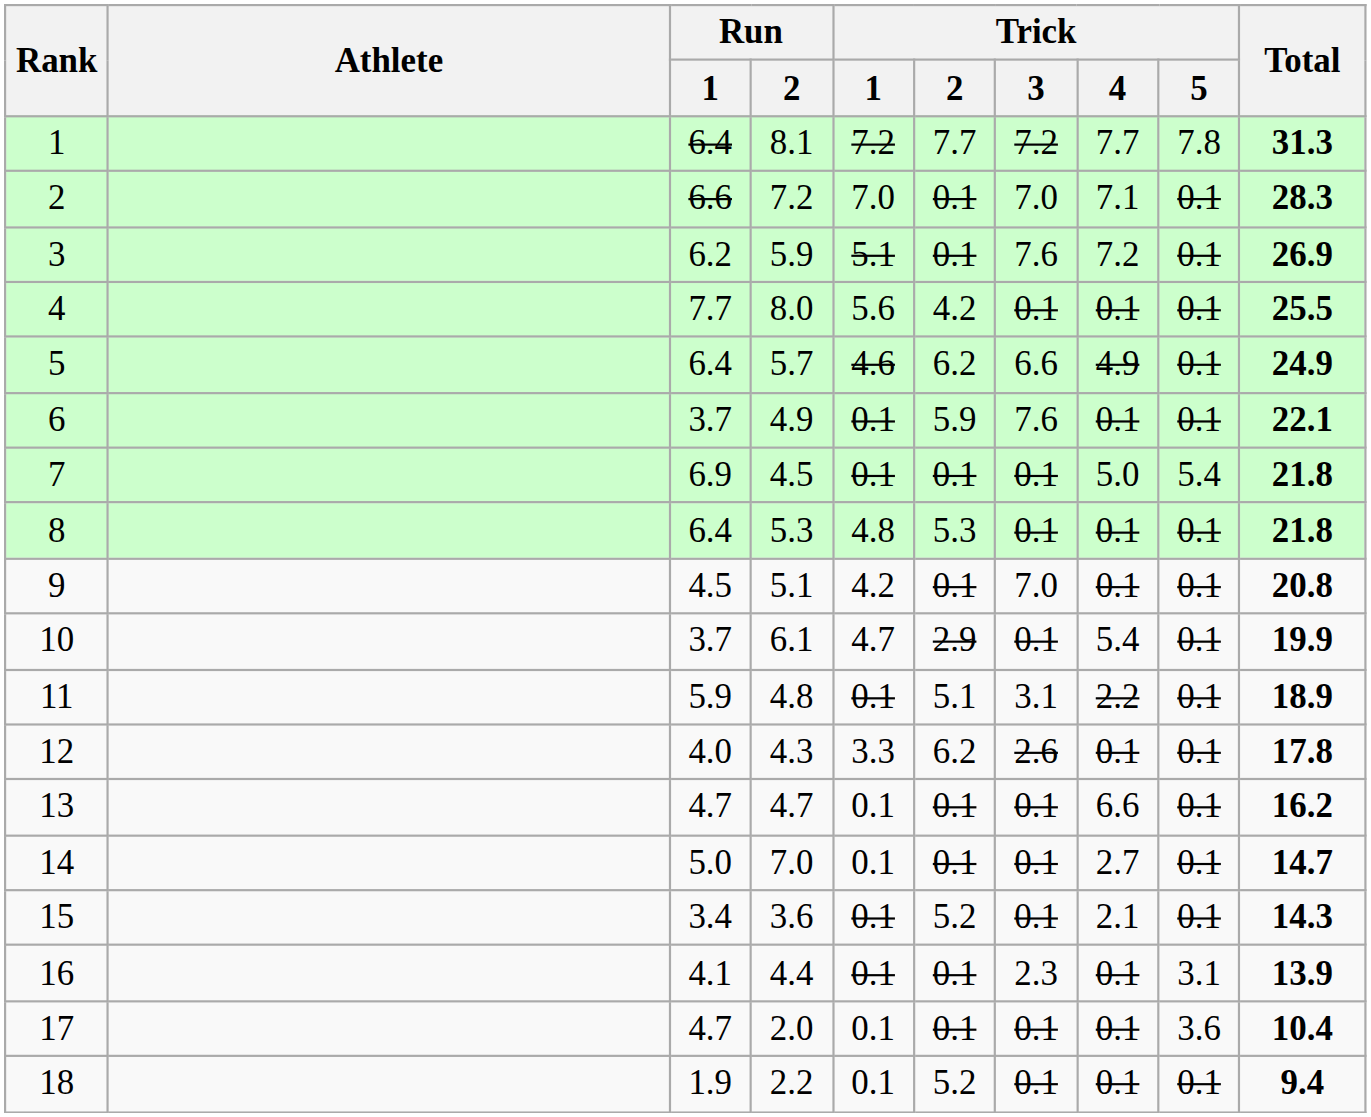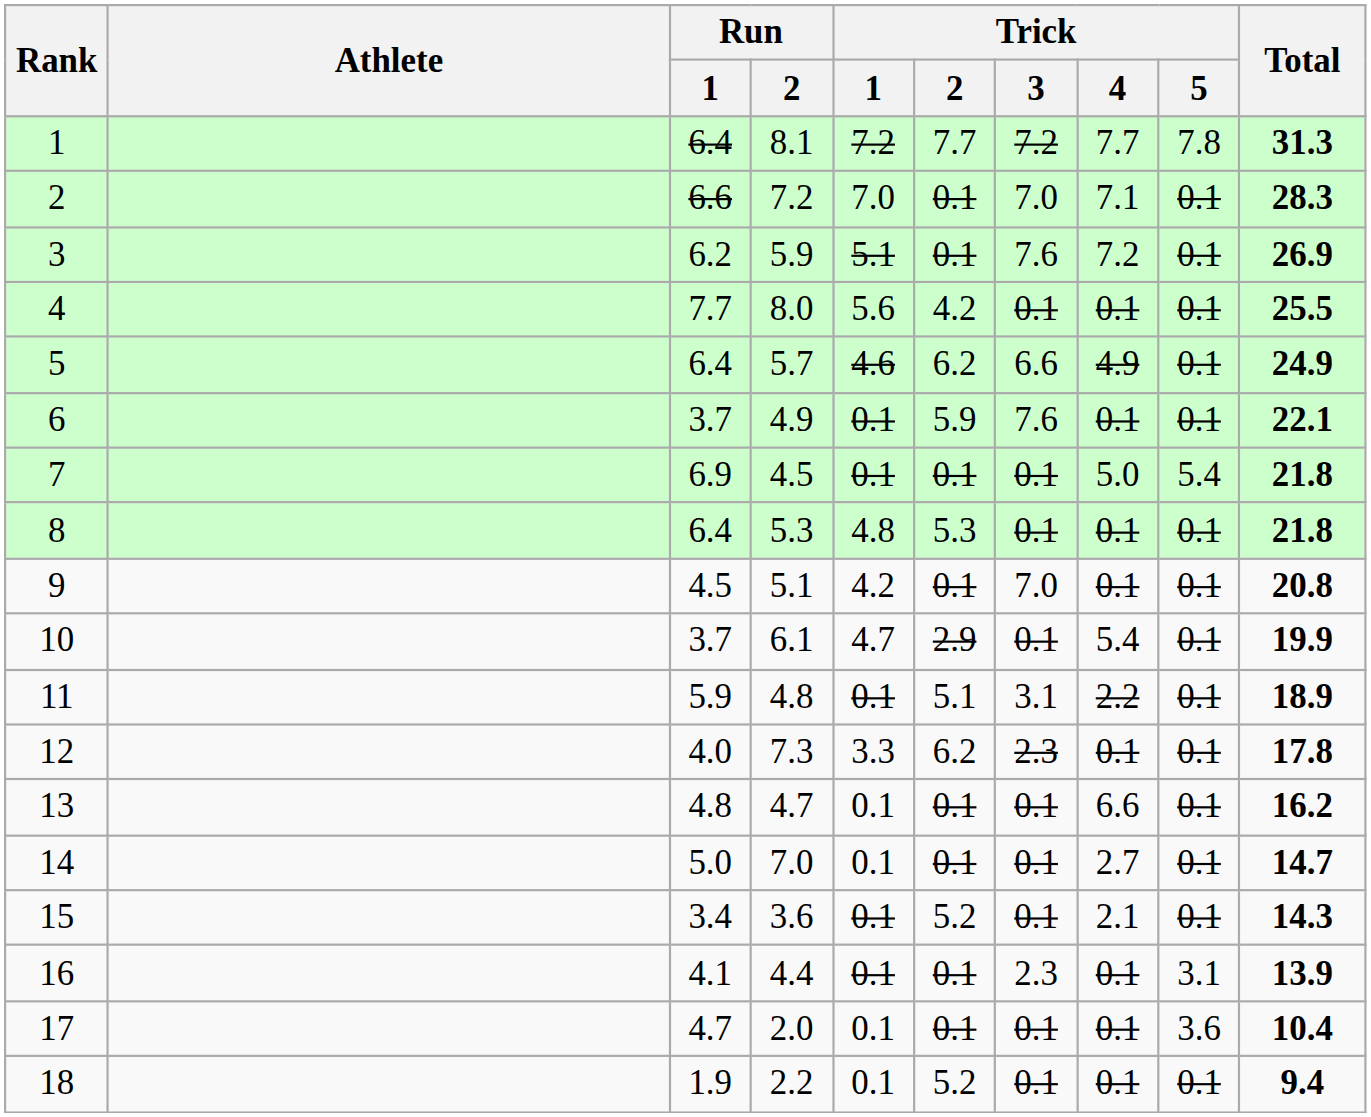 <table class=wikitable style="text-align:center">
 <tr>
 <th rowspan=2 width=40>Rank</th>
 <th rowspan=2 width=250>Athlete</th>
 <th colspan=2>Run</th>
 <th colspan=5>Trick</th>
 <th rowspan=2 width=50>Total</th>
 </tr>
 <tr>
 <th width=30>1</th>
 <th width=30>2</th>
 <th width=30>1</th>
 <th width=30>2</th>
 <th width=30>3</th>
 <th width=30>4</th>
 <th width=30>5</th>
 </tr>
 <tr bgcolor="ccffcc">
 <td>1</td>
 <td align=left></td>
 <td><s>6.4</s></td>
 <td>8.1</td>
 <td><s>7.2</s></td>
 <td>7.7</td>
 <td><s>7.2</s></td>
 <td>7.7</td>
 <td>7.8</td>
 <td><strong>31.3</strong></td>
 </tr>
 <tr bgcolor="ccffcc">
 <td>2</td>
 <td align=left></td>
 <td><s>6.6</s></td>
 <td>7.2</td>
 <td>7.0</td>
 <td><s>0.1</s></td>
 <td>7.0</td>
 <td>7.1</td>
 <td><s>0.1</s></td>
 <td><strong>28.3</strong></td>
 </tr>
 <tr bgcolor="ccffcc">
 <td>3</td>
 <td align=left></td>
 <td>6.2</td>
 <td>5.9</td>
 <td><s>5.1</s></td>
 <td><s>0.1</s></td>
 <td>7.6</td>
 <td>7.2</td>
 <td><s>0.1</s></td>
 <td><strong>26.9</strong></td>
 </tr>
 <tr bgcolor="ccffcc">
 <td>4</td>
 <td align=left></td>
 <td>7.7</td>
 <td>8.0</td>
 <td>5.6</td>
 <td>4.2</td>
 <td><s>0.1</s></td>
 <td><s>0.1</s></td>
 <td><s>0.1</s></td>
 <td><strong>25.5</strong></td>
 </tr>
 <tr bgcolor="ccffcc">
 <td>5</td>
 <td align=left></td>
 <td>6.4</td>
 <td>5.7</td>
 <td><s>4.6</s></td>
 <td>6.2</td>
 <td>6.6</td>
 <td><s>4.9</s></td>
 <td><s>0.1</s></td>
 <td><strong>24.9</strong></td>
 </tr>
 <tr bgcolor="ccffcc">
 <td>6</td>
 <td align=left></td>
 <td>3.7</td>
 <td>4.9</td>
 <td><s>0.1</s></td>
 <td>5.9</td>
 <td>7.6</td>
 <td><s>0.1</s></td>
 <td><s>0.1</s></td>
 <td><strong>22.1</strong></td>
 </tr>
 <tr bgcolor="ccffcc">
 <td>7</td>
 <td align=left></td>
 <td>6.9</td>
 <td>4.5</td>
 <td><s>0.1</s></td>
 <td><s>0.1</s></td>
 <td><s>0.1</s></td>
 <td>5.0</td>
 <td>5.4</td>
 <td><strong>21.8</strong></td>
 </tr>
 <tr bgcolor="ccffcc">
 <td>8</td>
 <td align=left></td>
 <td>6.4</td>
 <td>5.3</td>
 <td>4.8</td>
 <td>5.3</td>
 <td><s>0.1</s></td>
 <td><s>0.1</s></td>
 <td><s>0.1</s></td>
 <td><strong>21.8</strong></td>
 </tr>
 <tr>
 <td>9</td>
 <td align=left></td>
 <td>4.5</td>
 <td>5.1</td>
 <td>4.2</td>
 <td><s>0.1</s></td>
 <td>7.0</td>
 <td><s>0.1</s></td>
 <td><s>0.1</s></td>
 <td><strong>20.8</strong></td>
 </tr>
 <tr>
 <td>10</td>
 <td align=left></td>
 <td>3.7</td>
 <td>6.1</td>
 <td>4.7</td>
 <td><s>2.9</s></td>
 <td><s>0.1</s></td>
 <td>5.4</td>
 <td><s>0.1</s></td>
 <td><strong>19.9</strong></td>
 </tr>
 <tr>
 <td>11</td>
 <td align=left></td>
 <td>5.9</td>
 <td>4.8</td>
 <td><s>0.1</s></td>
 <td>5.1</td>
 <td>3.1</td>
 <td><s>2.2</s></td>
 <td><s>0.1</s></td>
 <td><strong>18.9</strong></td>
 </tr>
 <tr>
 <td>12</td>
 <td align=left></td>
 <td>4.0</td>
-<td>4.3</td>
+<td>7.3</td>
 <td>3.3</td>
 <td>6.2</td>
-<td><s>2.6</s></td>
+<td><s>2.3</s></td>
 <td><s>0.1</s></td>
 <td><s>0.1</s></td>
 <td><strong>17.8</strong></td>
 </tr>
 <tr>
 <td>13</td>
 <td align=left></td>
-<td>4.7</td>
+<td>4.8</td>
 <td>4.7</td>
 <td>0.1</td>
 <td><s>0.1</s></td>
 <td><s>0.1</s></td>
 <td>6.6</td>
 <td><s>0.1</s></td>
 <td><strong>16.2</strong></td>
 </tr>
 <tr>
 <td>14</td>
 <td align=left></td>
 <td>5.0</td>
 <td>7.0</td>
 <td>0.1</td>
 <td><s>0.1</s></td>
 <td><s>0.1</s></td>
 <td>2.7</td>
 <td><s>0.1</s></td>
 <td><strong>14.7</strong></td>
 </tr>
 <tr>
 <td>15</td>
 <td align=left></td>
 <td>3.4</td>
 <td>3.6</td>
 <td><s>0.1</s></td>
 <td>5.2</td>
 <td><s>0.1</s></td>
 <td>2.1</td>
 <td><s>0.1</s></td>
 <td><strong>14.3</strong></td>
 </tr>
 <tr>
 <td>16</td>
 <td align=left></td>
 <td>4.1</td>
 <td>4.4</td>
 <td><s>0.1</s></td>
 <td><s>0.1</s></td>
 <td>2.3</td>
 <td><s>0.1</s></td>
 <td>3.1</td>
 <td><strong>13.9</strong></td>
 </tr>
 <tr>
 <td>17</td>
 <td align=left></td>
 <td>4.7</td>
 <td>2.0</td>
 <td>0.1</td>
 <td><s>0.1</s></td>
 <td><s>0.1</s></td>
 <td><s>0.1</s></td>
 <td>3.6</td>
 <td><strong>10.4</strong></td>
 </tr>
 <tr>
 <td>18</td>
 <td align=left></td>
 <td>1.9</td>
 <td>2.2</td>
 <td>0.1</td>
 <td>5.2</td>
 <td><s>0.1</s></td>
 <td><s>0.1</s></td>
 <td><s>0.1</s></td>
 <td><strong>9.4</strong></td>
 </tr>
 </table>
